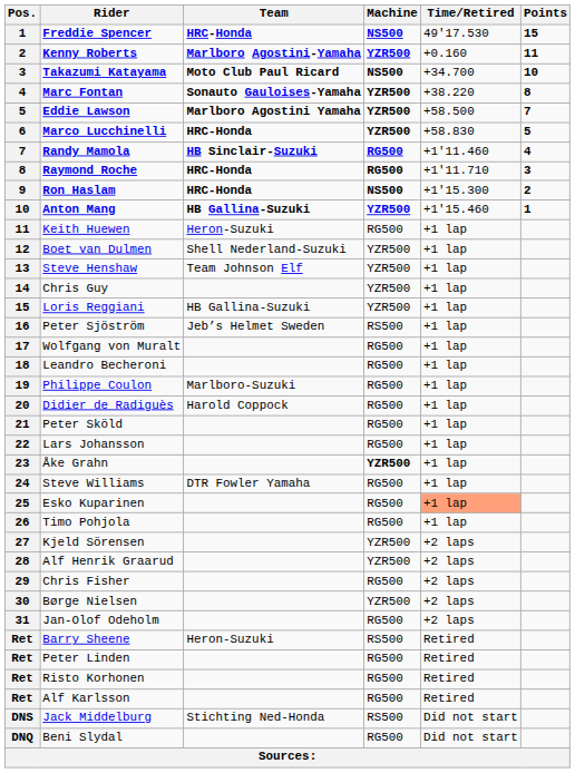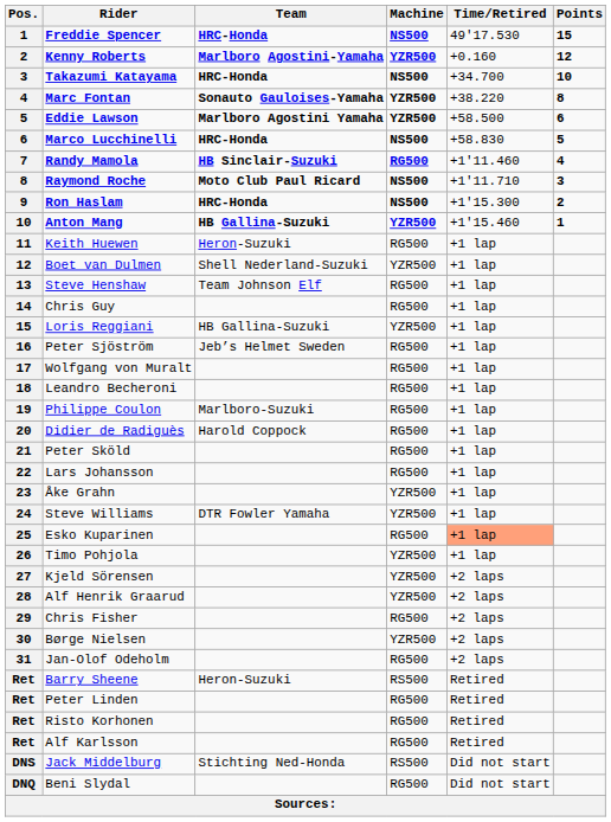 <table class="wikitable" style="font-size: 95%;">
 <tr>
 <th>Pos.</th>
 <th>Rider</th>
 <th>Team</th>
 <th>Machine</th>
 <th>Time/Retired</th>
 <th>Points</th>
 </tr>
 <tr>
 <th>1</th>
 <td> <strong><a href='#'>Freddie Spencer</a></strong></td>
 <td><strong><a href='#'>HRC</a>-<a href='#'>Honda</a></strong></td>
 <td><strong><a href='#'>NS500</a></strong></td>
 <td>49'17.530</td>
 <td><strong>15</strong></td>
 </tr>
 <tr>
 <th>2</th>
 <td> <strong><a href='#'>Kenny Roberts</a></strong></td>
 <td><strong><a href='#'>Marlboro</a> <a href='#'>Agostini</a>-<a href='#'>Yamaha</a></strong></td>
 <td><strong><a href='#'>YZR500</a></strong></td>
 <td>+0.160</td>
-<td><strong>11</strong></td>
+<td><strong>12</strong></td>
 </tr>
 <tr>
 <th>3</th>
 <td> <strong><a href='#'>Takazumi Katayama</a></strong></td>
-<td><strong>Moto Club Paul Ricard</strong></td>
+<td><strong>HRC-Honda</strong></td>
 <td><strong>NS500</strong></td>
 <td>+34.700</td>
 <td><strong>10</strong></td>
 </tr>
 <tr>
 <th>4</th>
 <td> <strong><a href='#'>Marc Fontan</a></strong></td>
 <td><strong>Sonauto <a href='#'>Gauloises</a>-Yamaha</strong></td>
 <td><strong>YZR500</strong></td>
 <td>+38.220</td>
 <td><strong>8</strong></td>
 </tr>
 <tr>
 <th>5</th>
 <td> <strong><a href='#'>Eddie Lawson</a></strong></td>
 <td><strong>Marlboro Agostini Yamaha</strong></td>
 <td><strong>YZR500</strong></td>
 <td>+58.500</td>
-<td><strong>7</strong></td>
+<td><strong>6</strong></td>
 </tr>
 <tr>
 <th>6</th>
 <td> <strong><a href='#'>Marco Lucchinelli</a></strong></td>
 <td><strong>HRC-Honda</strong></td>
-<td><strong>YZR500</strong></td>
+<td><strong>NS500</strong></td>
 <td>+58.830</td>
 <td><strong>5</strong></td>
 </tr>
 <tr>
 <th>7</th>
 <td> <strong><a href='#'>Randy Mamola</a></strong></td>
 <td><strong><a href='#'>HB</a> Sinclair-<a href='#'>Suzuki</a></strong></td>
 <td><strong><a href='#'>RG500</a></strong></td>
 <td>+1'11.460</td>
 <td><strong>4</strong></td>
 </tr>
 <tr>
 <th>8</th>
 <td> <strong><a href='#'>Raymond Roche</a></strong></td>
-<td><strong>HRC-Honda</strong></td>
-<td><strong>RG500</strong></td>
+<td><strong>Moto Club Paul Ricard</strong></td>
+<td><strong>NS500</strong></td>
 <td>+1'11.710</td>
 <td><strong>3</strong></td>
 </tr>
 <tr>
 <th>9</th>
 <td> <strong><a href='#'>Ron Haslam</a></strong></td>
 <td><strong>HRC-Honda</strong></td>
 <td><strong>NS500</strong></td>
 <td>+1'15.300</td>
 <td><strong>2</strong></td>
 </tr>
 <tr>
 <th>10</th>
 <td> <strong><a href='#'>Anton Mang</a></strong></td>
 <td><strong>HB <a href='#'>Gallina</a>-Suzuki</strong></td>
 <td><strong><a href='#'>YZR500</a></strong></td>
 <td>+1'15.460</td>
 <td><strong>1</strong></td>
 </tr>
 <tr>
 <th>11</th>
 <td> <a href='#'>Keith Huewen</a></td>
 <td><a href='#'>Heron</a>-Suzuki</td>
 <td>RG500</td>
 <td>+1 lap</td>
 <td></td>
 </tr>
 <tr>
 <th>12</th>
 <td> <a href='#'>Boet van Dulmen</a></td>
 <td>Shell Nederland-Suzuki</td>
 <td>YZR500</td>
 <td>+1 lap</td>
 <td></td>
 </tr>
 <tr>
 <th>13</th>
 <td> <a href='#'>Steve Henshaw</a></td>
 <td>Team Johnson <a href='#'>Elf</a></td>
-<td>YZR500</td>
+<td>RG500</td>
 <td>+1 lap</td>
 <td></td>
 </tr>
 <tr>
 <th>14</th>
 <td> Chris Guy</td>
 <td></td>
-<td>YZR500</td>
+<td>RG500</td>
 <td>+1 lap</td>
 <td></td>
 </tr>
 <tr>
 <th>15</th>
 <td> <a href='#'>Loris Reggiani</a></td>
 <td>HB Gallina-Suzuki</td>
 <td>YZR500</td>
 <td>+1 lap</td>
 <td></td>
 </tr>
 <tr>
 <th>16</th>
 <td> Peter Sjöström</td>
 <td>Jeb’s Helmet Sweden</td>
-<td>RS500</td>
+<td>RG500</td>
 <td>+1 lap</td>
 <td></td>
 </tr>
 <tr>
 <th>17</th>
 <td> Wolfgang von Muralt</td>
 <td></td>
 <td>RG500</td>
 <td>+1 lap</td>
 <td></td>
 </tr>
 <tr>
 <th>18</th>
 <td> Leandro Becheroni</td>
 <td></td>
 <td>RG500</td>
 <td>+1 lap</td>
 <td></td>
 </tr>
 <tr>
 <th>19</th>
 <td> <a href='#'>Philippe Coulon</a></td>
 <td>Marlboro-Suzuki</td>
 <td>RG500</td>
 <td>+1 lap</td>
 <td></td>
 </tr>
 <tr>
 <th>20</th>
 <td> <a href='#'>Didier de Radiguès</a></td>
 <td>Harold Coppock</td>
 <td>RG500</td>
 <td>+1 lap</td>
 <td></td>
 </tr>
 <tr>
 <th>21</th>
 <td> Peter Sköld</td>
 <td></td>
 <td>RG500</td>
 <td>+1 lap</td>
 <td></td>
 </tr>
 <tr>
 <th>22</th>
 <td> Lars Johansson</td>
 <td></td>
 <td>RG500</td>
 <td>+1 lap</td>
 <td></td>
 </tr>
 <tr>
 <th>23</th>
 <td> Åke Grahn</td>
 <td></td>
-<td><strong>YZR500</strong></td>
+<td>YZR500</td>
 <td>+1 lap</td>
 <td></td>
 </tr>
 <tr>
 <th>24</th>
 <td> Steve Williams</td>
 <td>DTR Fowler Yamaha</td>
-<td>RG500</td>
+<td>YZR500</td>
 <td>+1 lap</td>
 <td></td>
 </tr>
 <tr>
 <th>25</th>
 <td> Esko Kuparinen</td>
 <td></td>
 <td>RG500</td>
 <td style="background: lightsalmon;">+1 lap</td>
 <td></td>
 </tr>
 <tr>
 <th>26</th>
 <td> Timo Pohjola</td>
 <td></td>
-<td>RG500</td>
+<td>YZR500</td>
 <td>+1 lap</td>
 <td></td>
 </tr>
 <tr>
 <th>27</th>
 <td> Kjeld Sörensen</td>
 <td></td>
 <td>YZR500</td>
 <td>+2 laps</td>
 <td></td>
 </tr>
 <tr>
 <th>28</th>
 <td> Alf Henrik Graarud</td>
 <td></td>
 <td>YZR500</td>
 <td>+2 laps</td>
 <td></td>
 </tr>
 <tr>
 <th>29</th>
 <td> Chris Fisher</td>
 <td></td>
 <td>RG500</td>
 <td>+2 laps</td>
 <td></td>
 </tr>
 <tr>
 <th>30</th>
 <td> Børge Nielsen</td>
 <td></td>
 <td>YZR500</td>
 <td>+2 laps</td>
 <td></td>
 </tr>
 <tr>
 <th>31</th>
 <td> Jan-Olof Odeholm</td>
 <td></td>
 <td>RG500</td>
 <td>+2 laps</td>
 <td></td>
 </tr>
 <tr>
 <th>Ret</th>
 <td> <a href='#'>Barry Sheene</a></td>
 <td>Heron-Suzuki</td>
 <td>RS500</td>
 <td>Retired</td>
 <td></td>
 </tr>
 <tr>
 <th>Ret</th>
 <td> Peter Linden</td>
 <td></td>
 <td>RG500</td>
 <td>Retired</td>
 <td></td>
 </tr>
 <tr>
 <th>Ret</th>
 <td> Risto Korhonen</td>
 <td></td>
 <td>RG500</td>
 <td>Retired</td>
 <td></td>
 </tr>
 <tr>
 <th>Ret</th>
 <td> Alf Karlsson</td>
 <td></td>
 <td>RG500</td>
 <td>Retired</td>
 <td></td>
 </tr>
 <tr>
 <th>DNS</th>
 <td> <a href='#'>Jack Middelburg</a></td>
 <td>Stichting Ned-Honda</td>
 <td>RS500</td>
 <td>Did not start</td>
 <td></td>
 </tr>
 <tr>
 <th>DNQ</th>
 <td> Beni Slydal</td>
 <td></td>
 <td>RG500</td>
 <td>Did not start</td>
 <td></td>
 </tr>
 <tr>
 <th colspan=8>Sources:</th>
 </tr>
 </table>
